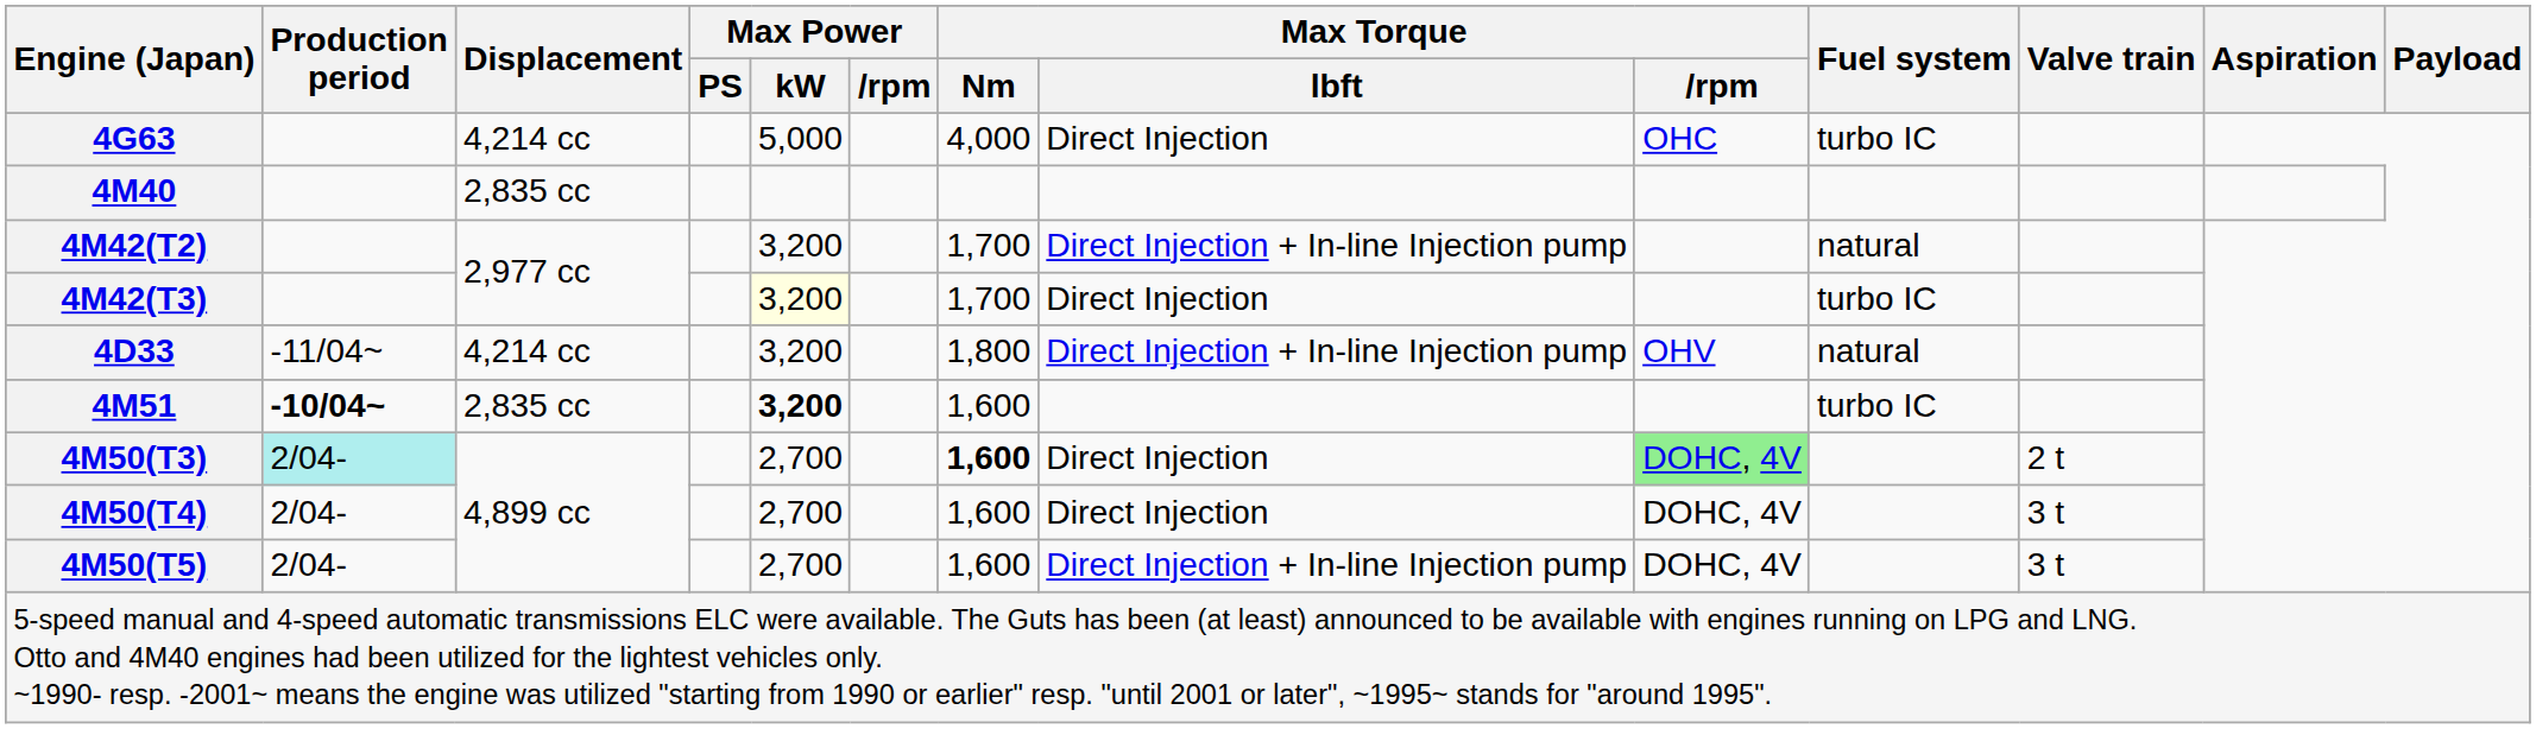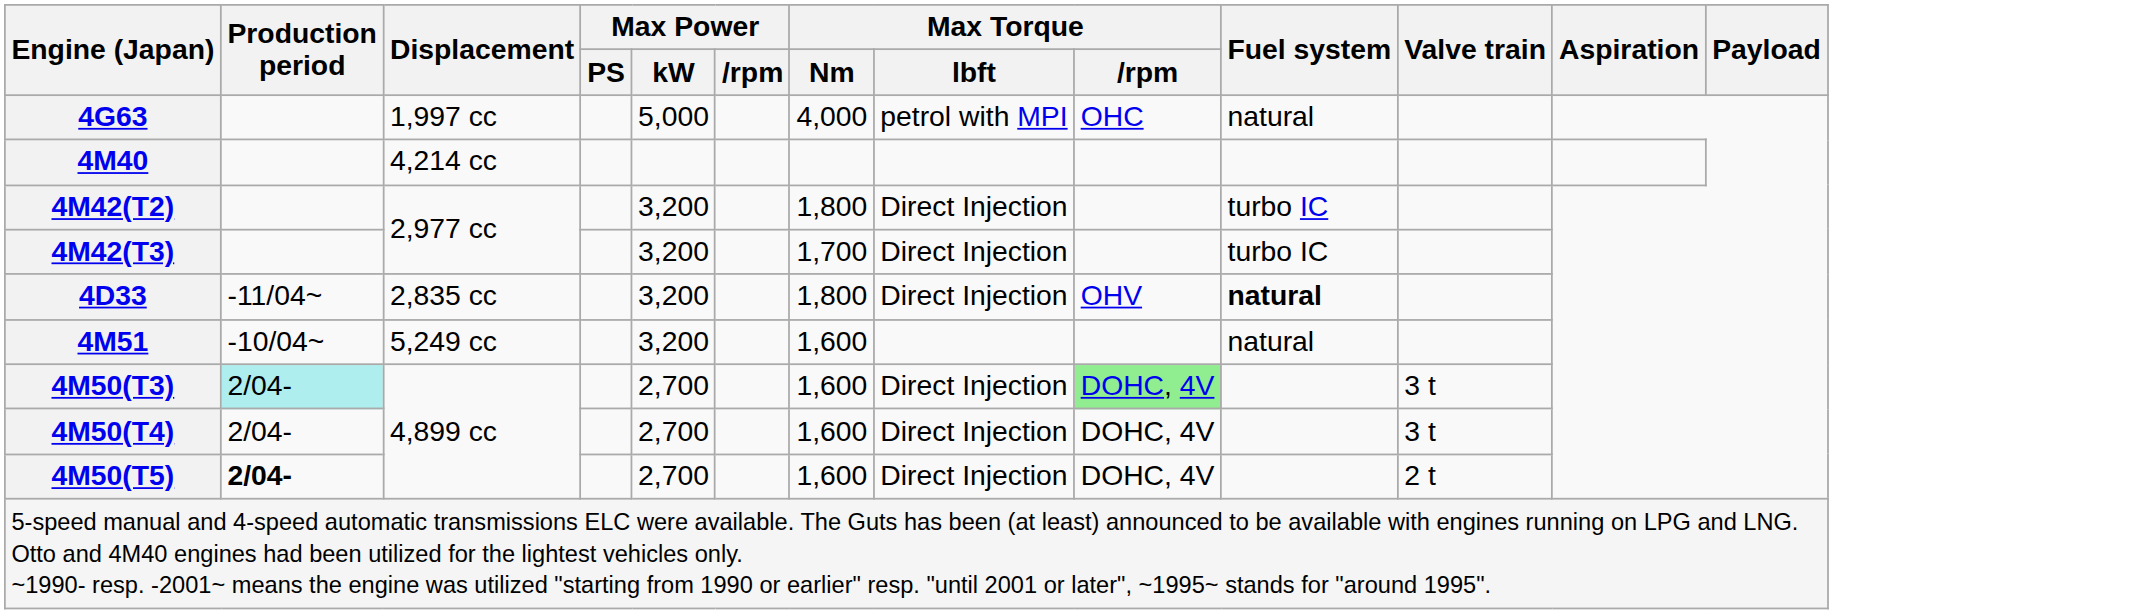 <table class="wikitable">
 <tr>
 <th rowspan="2">Engine (Japan)</th>
 <th rowspan="2">Production<br>period</th>
 <th rowspan="2">Displacement</th>
 <th colspan="3">Max Power</th>
 <th colspan="3">Max Torque</th>
 <th rowspan="2">Fuel system</th>
 <th rowspan="2">Valve train</th>
 <th rowspan="2">Aspiration</th>
 <th rowspan="2">Payload</th>
 </tr>
 <tr>
 <th>PS</th>
 <th>kW</th>
 <th>/rpm</th>
 <th>Nm</th>
 <th>lbft</th>
 <th>/rpm</th>
 </tr>
 <tr>
 <th><a href='#'>4G63</a></th>
 <td></td>
-<td>4,214 cc</td>
+<td>1,997 cc</td>
 <td></td>
 <td>5,000</td>
 <td></td>
 <td>4,000</td>
-<td>Direct Injection</td>
+<td>petrol with <a href='#'>MPI</a></td>
 <td><a href='#'>OHC</a></td>
-<td>turbo IC</td>
+<td>natural</td>
 <td></td>
 </tr>
 <tr>
 <th><a href='#'>4M40</a></th>
 <td></td>
-<td>2,835 cc</td>
+<td>4,214 cc</td>
 <td></td>
 <td></td>
 <td></td>
 <td></td>
 <td></td>
 <td></td>
 <td></td>
 <td></td>
 <td></td>
 </tr>
 <tr>
 <th><a href='#'>4M42(T2)</a></th>
 <td></td>
 <td rowspan="2">2,977 cc</td>
 <td></td>
 <td>3,200</td>
 <td></td>
-<td>1,700</td>
-<td><a href='#'>Direct Injection</a> + In-line Injection pump</td>
+<td>1,800</td>
+<td>Direct Injection</td>
 <td></td>
-<td>natural</td>
+<td>turbo <a href='#'>IC</a></td>
 <td></td>
 </tr>
 <tr>
 <th><a href='#'>4M42(T3)</a></th>
 <td></td>
 <td></td>
-<td style="background: lightyellow;">3,200</td>
+<td>3,200</td>
 <td></td>
 <td>1,700</td>
 <td>Direct Injection</td>
 <td></td>
 <td>turbo IC</td>
 <td></td>
 </tr>
 <tr>
 <th><a href='#'>4D33</a></th>
 <td>-11/04~</td>
-<td>4,214 cc</td>
+<td>2,835 cc</td>
 <td></td>
 <td>3,200</td>
 <td></td>
 <td>1,800</td>
-<td><a href='#'>Direct Injection</a> + In-line Injection pump</td>
+<td>Direct Injection</td>
 <td><a href='#'>OHV</a></td>
-<td>natural</td>
+<td><strong>natural</strong></td>
 <td></td>
 </tr>
 <tr>
 <th><a href='#'>4M51</a></th>
-<td><strong>-10/04~</strong></td>
-<td>2,835 cc</td>
+<td>-10/04~</td>
+<td>5,249 cc</td>
 <td></td>
-<td><strong>3,200</strong></td>
+<td>3,200</td>
 <td></td>
 <td>1,600</td>
 <td></td>
 <td></td>
-<td>turbo IC</td>
+<td>natural</td>
 <td></td>
 </tr>
 <tr>
 <th><a href='#'>4M50(T3)</a></th>
 <td style="background: paleturquoise;">2/04-</td>
 <td rowspan="3">4,899 cc</td>
 <td></td>
 <td>2,700</td>
 <td></td>
-<td><strong>1,600</strong></td>
+<td>1,600</td>
 <td>Direct Injection</td>
 <td style="background: lightgreen;"><a href='#'>DOHC</a>, <a href='#'>4V</a></td>
 <td></td>
-<td>2 t</td>
+<td>3 t</td>
 </tr>
 <tr>
 <th><a href='#'>4M50(T4)</a></th>
 <td>2/04-</td>
 <td></td>
 <td>2,700</td>
 <td></td>
 <td>1,600</td>
 <td>Direct Injection</td>
 <td>DOHC, 4V</td>
 <td></td>
 <td>3 t</td>
 </tr>
 <tr>
 <th><a href='#'>4M50(T5)</a></th>
-<td>2/04-</td>
+<td><strong>2/04-</strong></td>
 <td></td>
 <td>2,700</td>
 <td></td>
 <td>1,600</td>
-<td><a href='#'>Direct Injection</a> + In-line Injection pump</td>
+<td>Direct Injection</td>
 <td>DOHC, 4V</td>
 <td></td>
-<td>3 t</td>
+<td>2 t</td>
 </tr>
 <tr>
 <td colspan="13" style="background:#F5F5F5"><small>5-speed manual and 4-speed automatic transmissions ELC were available. The Guts has been (at least) announced to be available with engines running on LPG and LNG.<br>Otto and 4M40 engines had been utilized for the lightest vehicles only.<br>~1990- resp. -2001~ means the engine was utilized "starting from 1990 or earlier" resp. "until 2001 or later", ~1995~ stands for "around 1995".</small></td>
 </tr>
 </table>
